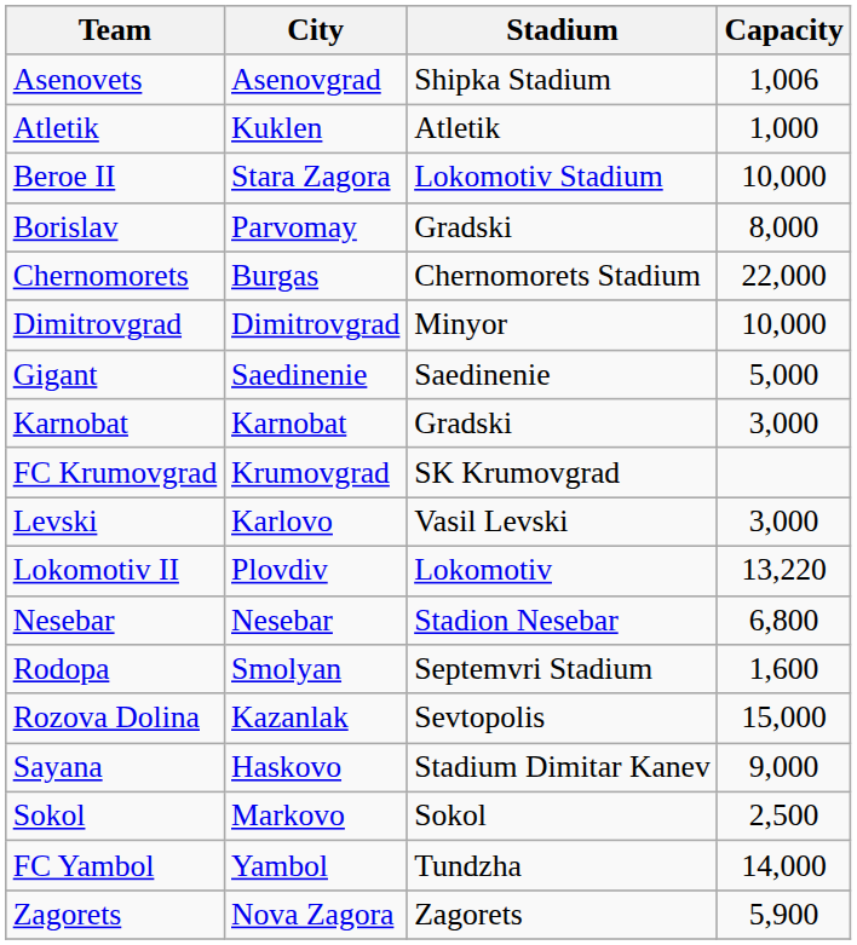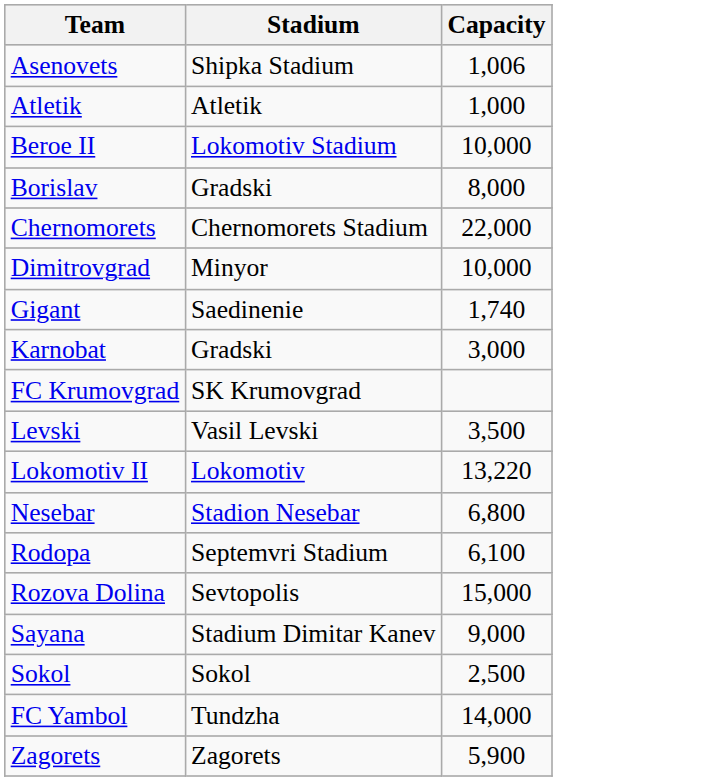 <table class="wikitable sortable">
 <tr>
 <th>Team</th>
-<th>City</th>
 <th>Stadium</th>
 <th>Capacity</th>
 </tr>
 <tr>
 <td><a href='#'>Asenovets</a></td>
-<td><a href='#'>Asenovgrad</a></td>
 <td>Shipka Stadium</td>
 <td align=center>1,006</td>
 </tr>
 <tr>
 <td><a href='#'>Atletik</a></td>
-<td><a href='#'>Kuklen</a></td>
 <td>Atletik</td>
 <td align=center>1,000</td>
 </tr>
 <tr>
 <td><a href='#'>Beroe II</a></td>
-<td><a href='#'>Stara Zagora</a></td>
 <td><a href='#'>Lokomotiv Stadium</a></td>
 <td align=center>10,000</td>
 </tr>
 <tr>
 <td><a href='#'>Borislav</a></td>
-<td><a href='#'>Parvomay</a></td>
 <td>Gradski</td>
 <td align="center">8,000</td>
 </tr>
 <tr>
 <td><a href='#'>Chernomorets</a></td>
-<td><a href='#'>Burgas</a></td>
 <td>Chernomorets Stadium</td>
 <td align=Center>22,000</td>
 </tr>
 <tr>
-<td><a href='#'>Dimitrovgrad</a></td>
 <td><a href='#'>Dimitrovgrad</a></td>
 <td>Minyor</td>
 <td align=center>10,000</td>
 </tr>
 <tr>
 <td><a href='#'>Gigant</a></td>
-<td><a href='#'>Saedinenie</a></td>
 <td>Saedinenie</td>
-<td align="center">5,000</td>
+<td align="center">1,740</td>
 </tr>
 <tr>
-<td><a href='#'>Karnobat</a></td>
 <td><a href='#'>Karnobat</a></td>
 <td>Gradski</td>
 <td align=center>3,000</td>
 </tr>
 <tr>
 <td><a href='#'>FC Krumovgrad</a></td>
-<td><a href='#'>Krumovgrad</a></td>
 <td>SK Krumovgrad</td>
 <td align=center></td>
 </tr>
 <tr>
 <td><a href='#'>Levski</a></td>
-<td><a href='#'>Karlovo</a></td>
 <td>Vasil Levski</td>
-<td align=center>3,000</td>
+<td align=center>3,500</td>
 </tr>
 <tr>
 <td><a href='#'>Lokomotiv II</a></td>
-<td><a href='#'>Plovdiv</a></td>
 <td><a href='#'>Lokomotiv</a></td>
 <td align=center>13,220</td>
 </tr>
 <tr>
-<td><a href='#'>Nesebar</a></td>
 <td><a href='#'>Nesebar</a></td>
 <td><a href='#'>Stadion Nesebar</a></td>
 <td align=center>6,800</td>
 </tr>
 <tr>
 <td><a href='#'>Rodopa</a></td>
-<td><a href='#'>Smolyan</a></td>
 <td>Septemvri Stadium</td>
-<td align=center>1,600</td>
+<td align=center>6,100</td>
 </tr>
 <tr>
 <td><a href='#'>Rozova Dolina</a></td>
-<td><a href='#'>Kazanlak</a></td>
 <td>Sevtopolis</td>
 <td align="center">15,000</td>
 </tr>
 <tr>
 <td><a href='#'>Sayana</a></td>
-<td><a href='#'>Haskovo</a></td>
 <td>Stadium Dimitar Kanev</td>
 <td align=center>9,000</td>
 </tr>
 <tr>
 <td><a href='#'>Sokol</a></td>
-<td><a href='#'>Markovo</a></td>
 <td>Sokol</td>
 <td align="center">2,500</td>
 </tr>
 <tr>
 <td><a href='#'>FC Yambol</a></td>
-<td><a href='#'>Yambol</a></td>
 <td>Tundzha</td>
 <td align="center">14,000</td>
 </tr>
 <tr>
 <td><a href='#'>Zagorets</a></td>
-<td><a href='#'>Nova Zagora</a></td>
 <td>Zagorets</td>
 <td align="center">5,900</td>
 </tr>
 </table>
